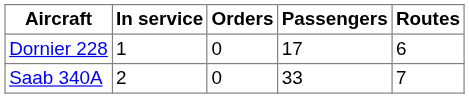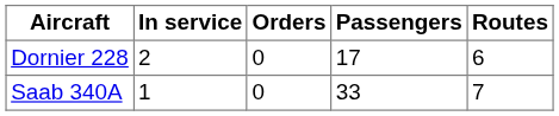 <table class="toccolours sortable" border="1" cellpadding="3" style="border-collapse:collapse;margin:1em auto;">
 <tr bgcolor=>
 <th>Aircraft</th>
 <th>In service</th>
 <th>Orders</th>
 <th>Passengers</th>
 <th>Routes</th>
 </tr>
 <tr>
 <td><a href='#'>Dornier 228</a></td>
-<td>1</td>
+<td>2</td>
 <td>0</td>
 <td>17</td>
 <td>6</td>
 </tr>
 <tr>
 <td><a href='#'>Saab 340A</a></td>
-<td>2</td>
+<td>1</td>
 <td>0</td>
 <td>33</td>
 <td>7</td>
 </tr>
 </table>
